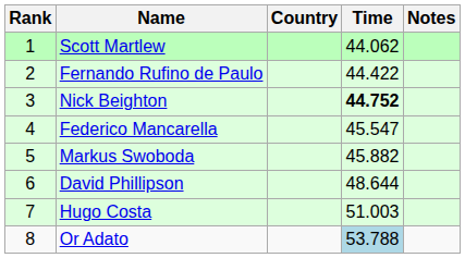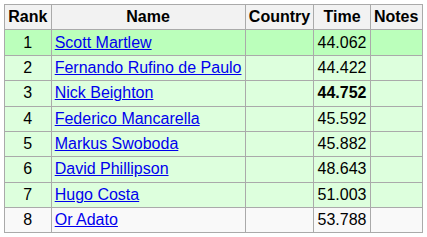 <table class="wikitable" style="text-align:center">
 <tr>
 <th>Rank</th>
 <th>Name</th>
 <th>Country</th>
 <th>Time</th>
 <th>Notes</th>
 </tr>
 <tr bgcolor=bbffbb>
 <td>1</td>
 <td align="left"><a href='#'>Scott Martlew</a></td>
 <td align="left"></td>
 <td>44.062</td>
 <td></td>
 </tr>
 <tr bgcolor=ddffdd>
 <td>2</td>
 <td align="left"><a href='#'>Fernando Rufino de Paulo</a></td>
 <td align="left"></td>
 <td>44.422</td>
 <td></td>
 </tr>
 <tr bgcolor=ddffdd>
 <td>3</td>
 <td align="left"><a href='#'>Nick Beighton</a></td>
 <td align="left"></td>
 <td><strong>44.752</strong></td>
 <td></td>
 </tr>
 <tr bgcolor=ddffdd>
 <td>4</td>
 <td align="left"><a href='#'>Federico Mancarella</a></td>
 <td align="left"></td>
-<td>45.547</td>
+<td>45.592</td>
 <td></td>
 </tr>
 <tr bgcolor=ddffdd>
 <td>5</td>
 <td align="left"><a href='#'>Markus Swoboda</a></td>
 <td align="left"></td>
 <td>45.882</td>
 <td></td>
 </tr>
 <tr bgcolor=ddffdd>
 <td>6</td>
 <td align="left"><a href='#'>David Phillipson</a></td>
 <td align="left"></td>
-<td>48.644</td>
+<td>48.643</td>
 <td></td>
 </tr>
 <tr bgcolor=ddffdd>
 <td>7</td>
 <td align="left"><a href='#'>Hugo Costa</a></td>
 <td align="left"></td>
 <td>51.003</td>
 <td></td>
 </tr>
 <tr>
 <td>8</td>
 <td align="left"><a href='#'>Or Adato</a></td>
 <td align="left"></td>
-<td style="background: lightblue;">53.788</td>
+<td>53.788</td>
 <td></td>
 </tr>
 </table>
